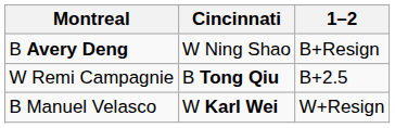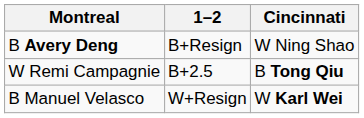 <table class="wikitable">
 <tr>
 <th>Montreal</th>
+<th>1–2</th>
 <th>Cincinnati</th>
-<th>1–2</th>
 </tr>
 <tr>
 <td>B <strong>Avery Deng</strong></td>
+<td>B+Resign</td>
 <td>W Ning Shao</td>
-<td>B+Resign</td>
 </tr>
 <tr>
 <td>W Remi Campagnie</td>
+<td>B+2.5</td>
 <td>B <strong>Tong Qiu</strong></td>
-<td>B+2.5</td>
 </tr>
 <tr>
 <td>B Manuel Velasco</td>
+<td>W+Resign</td>
 <td>W <strong>Karl Wei</strong></td>
-<td>W+Resign</td>
 </tr>
 </table>
